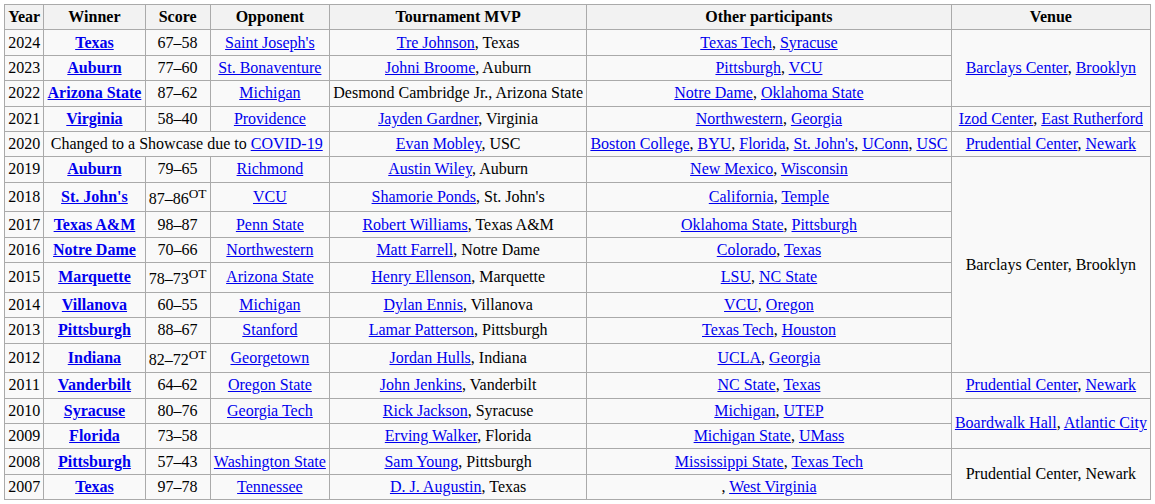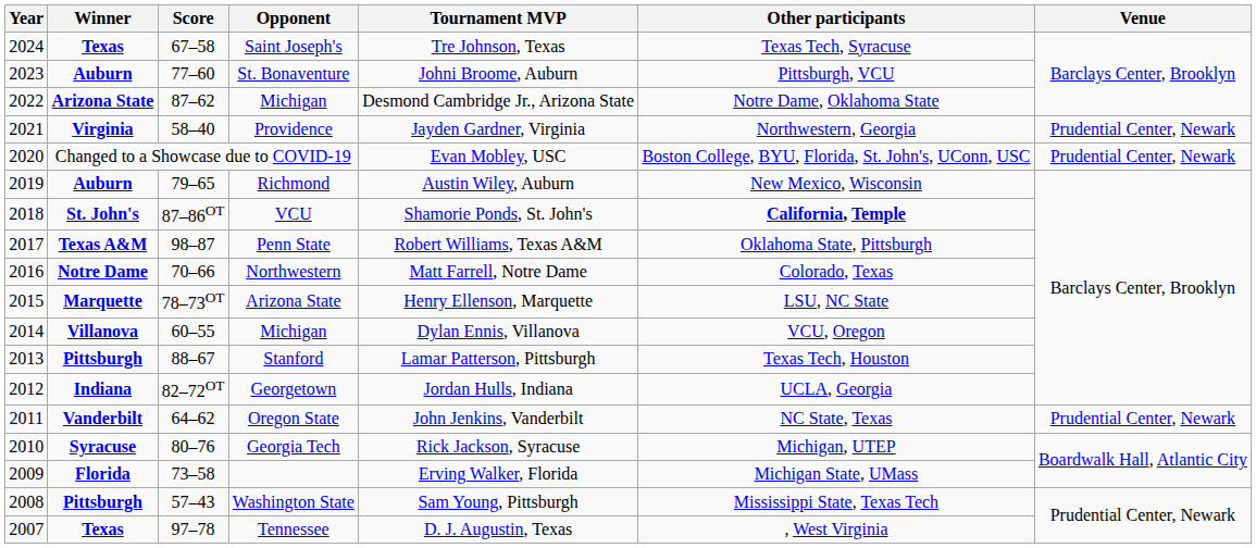 <table class="wikitable" style="text-align: center">
 <tr>
 <th>Year</th>
 <th>Winner</th>
 <th>Score</th>
 <th>Opponent</th>
 <th>Tournament MVP</th>
 <th>Other participants</th>
 <th>Venue</th>
 </tr>
 <tr>
 <td>2024</td>
 <td><strong><a href='#'>Texas</a></strong></td>
 <td>67–58</td>
 <td><a href='#'>Saint Joseph's</a></td>
 <td><a href='#'>Tre Johnson</a>, Texas</td>
 <td><a href='#'>Texas Tech</a>, <a href='#'>Syracuse</a></td>
 <td rowspan="3"><a href='#'>Barclays Center</a>, <a href='#'>Brooklyn</a></td>
 </tr>
 <tr>
 <td>2023</td>
 <td><strong><a href='#'>Auburn</a></strong></td>
 <td>77–60</td>
 <td><a href='#'>St. Bonaventure</a></td>
 <td><a href='#'>Johni Broome</a>, Auburn</td>
 <td><a href='#'>Pittsburgh</a>, <a href='#'>VCU</a></td>
 </tr>
 <tr>
 <td>2022</td>
 <td><strong><a href='#'>Arizona State</a></strong></td>
 <td>87–62</td>
 <td><a href='#'>Michigan</a></td>
 <td>Desmond Cambridge Jr., Arizona State</td>
 <td><a href='#'>Notre Dame</a>, <a href='#'>Oklahoma State</a></td>
 </tr>
 <tr>
 <td>2021</td>
 <td><strong><a href='#'>Virginia</a></strong></td>
 <td>58–40</td>
 <td><a href='#'>Providence</a></td>
 <td><a href='#'>Jayden Gardner</a>, Virginia</td>
 <td><a href='#'>Northwestern</a>, <a href='#'>Georgia</a></td>
-<td><a href='#'>Izod Center</a>, <a href='#'>East Rutherford</a></td>
+<td rowspan=1><a href='#'>Prudential Center</a>, <a href='#'>Newark</a></td>
 </tr>
 <tr>
 <td>2020</td>
 <td colspan="3">Changed to a Showcase due to <a href='#'>COVID-19</a></td>
 <td><a href='#'>Evan Mobley</a>, USC</td>
 <td><a href='#'>Boston College</a>, <a href='#'>BYU</a>, <a href='#'>Florida</a>, <a href='#'>St. John's</a>, <a href='#'>UConn</a>, <a href='#'>USC</a></td>
 <td rowspan=1><a href='#'>Prudential Center</a>, <a href='#'>Newark</a></td>
 </tr>
 <tr>
 <td>2019</td>
 <td><strong><a href='#'>Auburn</a></strong></td>
 <td>79–65</td>
 <td><a href='#'>Richmond</a></td>
 <td><a href='#'>Austin Wiley</a>, Auburn</td>
 <td><a href='#'>New Mexico</a>, <a href='#'>Wisconsin</a></td>
 <td rowspan=8>Barclays Center, Brooklyn</td>
 </tr>
 <tr>
 <td>2018</td>
 <td><strong><a href='#'>St. John's</a></strong></td>
 <td>87–86<sup>OT</sup></td>
 <td><a href='#'>VCU</a></td>
 <td><a href='#'>Shamorie Ponds</a>, St. John's</td>
-<td><a href='#'>California</a>, <a href='#'>Temple</a></td>
+<td><strong><a href='#'>California</a>, <a href='#'>Temple</a></strong></td>
 </tr>
 <tr>
 <td>2017</td>
 <td><strong><a href='#'>Texas A&M</a></strong></td>
 <td>98–87</td>
 <td><a href='#'>Penn State</a></td>
 <td><a href='#'>Robert Williams</a>, Texas A&M</td>
 <td><a href='#'>Oklahoma State</a>, <a href='#'>Pittsburgh</a></td>
 </tr>
 <tr>
 <td>2016</td>
 <td><strong><a href='#'>Notre Dame</a></strong></td>
 <td>70–66</td>
 <td><a href='#'>Northwestern</a></td>
 <td><a href='#'>Matt Farrell</a>, Notre Dame</td>
 <td><a href='#'>Colorado</a>, <a href='#'>Texas</a></td>
 </tr>
 <tr>
 <td>2015</td>
 <td><strong><a href='#'>Marquette</a></strong></td>
 <td>78–73<sup>OT</sup></td>
 <td><a href='#'>Arizona State</a></td>
 <td><a href='#'>Henry Ellenson</a>, Marquette</td>
 <td><a href='#'>LSU</a>, <a href='#'>NC State</a></td>
 </tr>
 <tr>
 <td>2014</td>
 <td><strong><a href='#'>Villanova</a></strong></td>
 <td>60–55</td>
 <td><a href='#'>Michigan</a></td>
 <td><a href='#'>Dylan Ennis</a>, Villanova</td>
 <td><a href='#'>VCU</a>, <a href='#'>Oregon</a></td>
 </tr>
 <tr>
 <td>2013</td>
 <td><strong><a href='#'>Pittsburgh</a></strong></td>
 <td>88–67</td>
 <td><a href='#'>Stanford</a></td>
 <td><a href='#'>Lamar Patterson</a>, Pittsburgh</td>
 <td><a href='#'>Texas Tech</a>, <a href='#'>Houston</a></td>
 </tr>
 <tr>
 <td>2012</td>
 <td><strong><a href='#'>Indiana</a></strong></td>
 <td>82–72<sup>OT</sup></td>
 <td><a href='#'>Georgetown</a></td>
 <td><a href='#'>Jordan Hulls</a>, Indiana</td>
 <td><a href='#'>UCLA</a>, <a href='#'>Georgia</a></td>
 </tr>
 <tr>
 <td>2011</td>
 <td><strong><a href='#'>Vanderbilt</a></strong></td>
 <td>64–62</td>
 <td><a href='#'>Oregon State</a></td>
 <td><a href='#'>John Jenkins</a>, Vanderbilt</td>
 <td><a href='#'>NC State</a>, <a href='#'>Texas</a></td>
 <td rowspan=1><a href='#'>Prudential Center</a>, <a href='#'>Newark</a></td>
 </tr>
 <tr>
 <td>2010</td>
 <td><strong><a href='#'>Syracuse</a></strong></td>
 <td>80–76</td>
 <td><a href='#'>Georgia Tech</a></td>
 <td><a href='#'>Rick Jackson</a>, Syracuse</td>
 <td><a href='#'>Michigan</a>, <a href='#'>UTEP</a></td>
 <td rowspan=2><a href='#'>Boardwalk Hall</a>, <a href='#'>Atlantic City</a></td>
 </tr>
 <tr>
 <td>2009</td>
 <td><strong><a href='#'>Florida</a></strong></td>
 <td>73–58</td>
 <td></td>
 <td><a href='#'>Erving Walker</a>, Florida</td>
 <td><a href='#'>Michigan State</a>, <a href='#'>UMass</a></td>
 </tr>
 <tr>
 <td>2008</td>
 <td><strong><a href='#'>Pittsburgh</a></strong></td>
 <td>57–43</td>
 <td><a href='#'>Washington State</a></td>
 <td><a href='#'>Sam Young</a>, Pittsburgh</td>
 <td><a href='#'>Mississippi State</a>, <a href='#'>Texas Tech</a></td>
 <td rowspan=2>Prudential Center, Newark</td>
 </tr>
 <tr>
 <td>2007</td>
 <td><strong><a href='#'>Texas</a></strong></td>
 <td>97–78</td>
 <td><a href='#'>Tennessee</a></td>
 <td><a href='#'>D. J. Augustin</a>, Texas</td>
 <td>, <a href='#'>West Virginia</a></td>
 </tr>
 </table>
